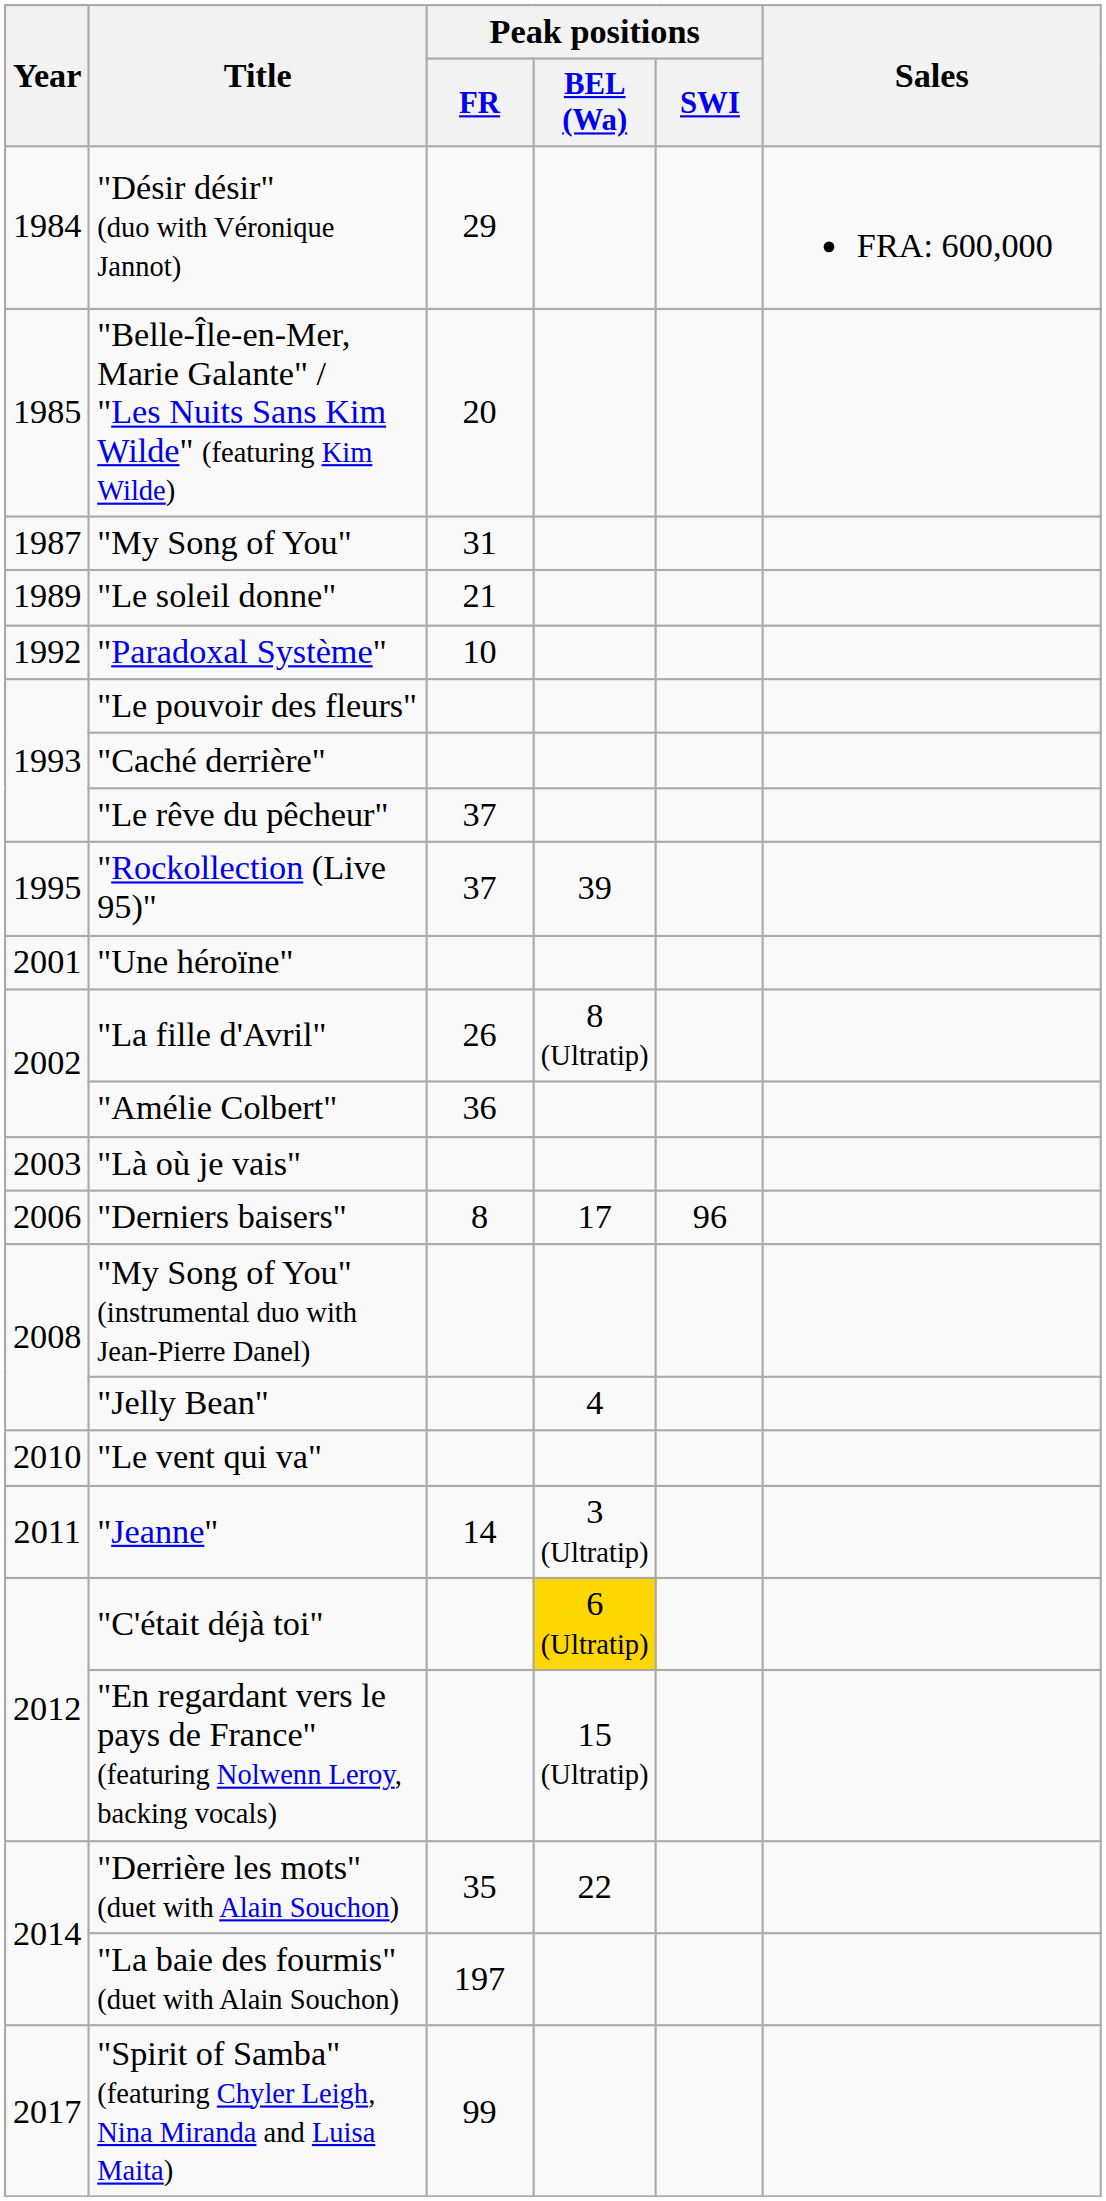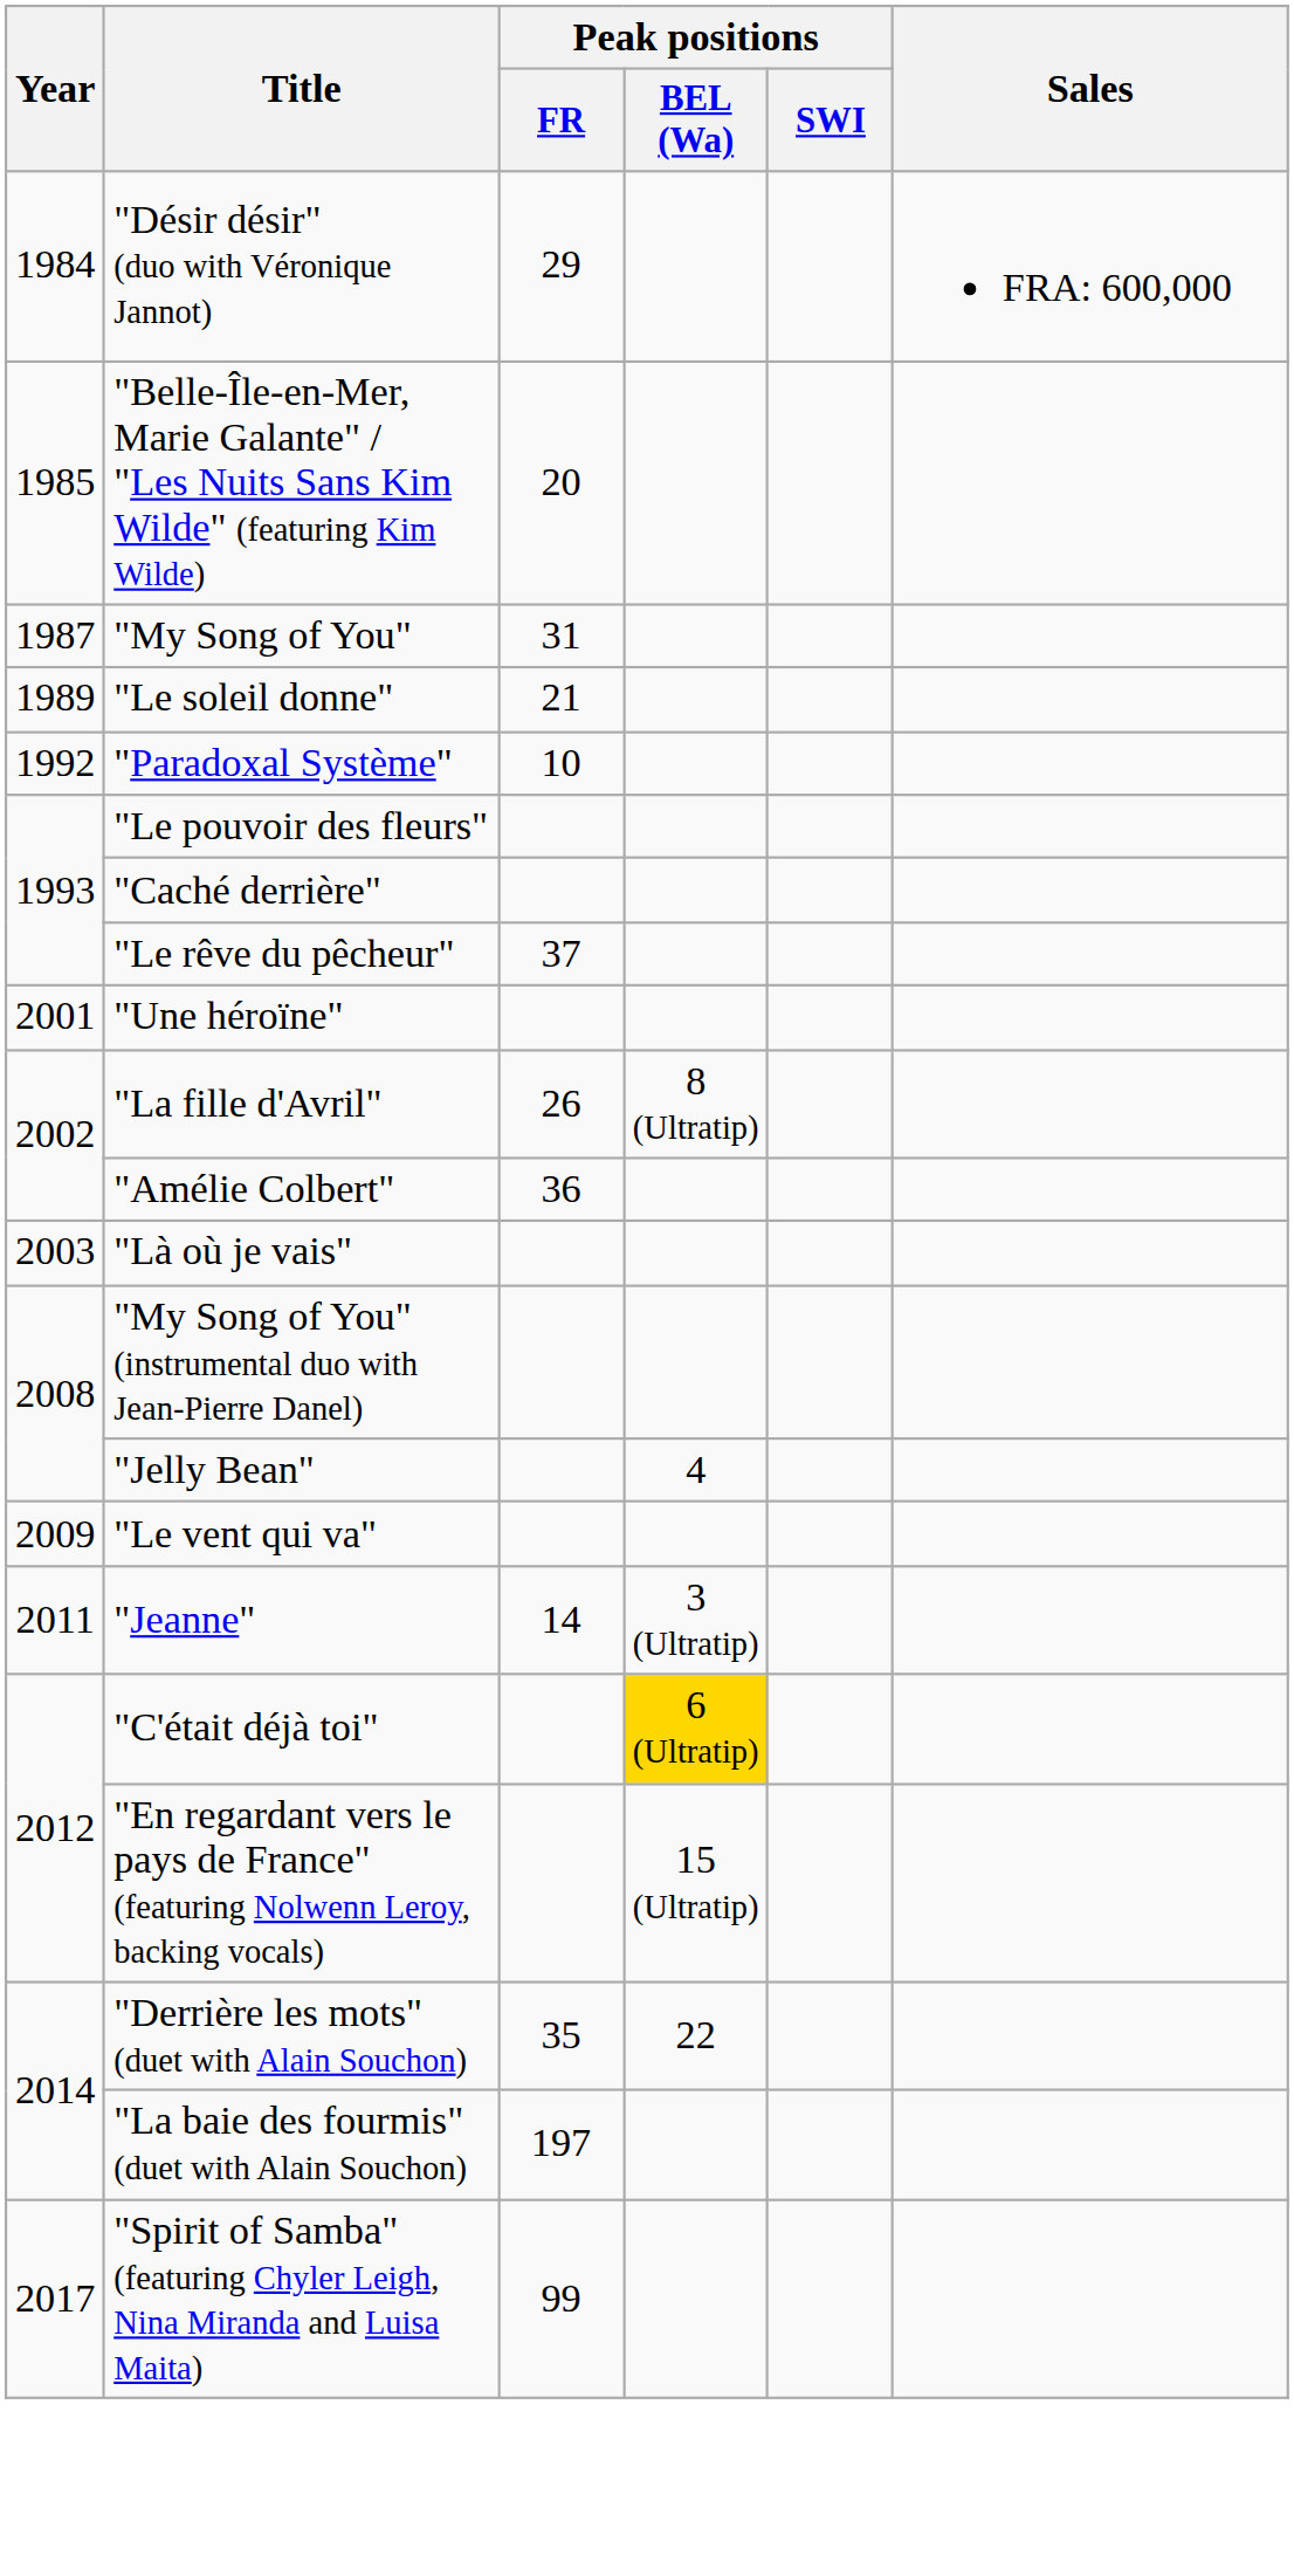 <table class="wikitable">
 <tr>
 <th rowspan="2" style="text-align:center; width:10px;">Year</th>
 <th rowspan="2" style="text-align:center; width:150px;">Title</th>
 <th colspan="3" style="text-align:center; width:20px;">Peak positions</th>
 <th rowspan="2" style="text-align:center; width:150px;">Sales</th>
 </tr>
 <tr>
 <th scope="col" style="width:3em;font-size:90%;"><a href='#'>FR</a><br></th>
 <th scope="col" style="width:3em;font-size:90%;"><a href='#'>BEL <br>(Wa)</a><br></th>
 <th scope="col" style="width:3em;font-size:90%;"><a href='#'>SWI</a><br></th>
 </tr>
 <tr>
 <td style="text-align:center;">1984</td>
 <td>"Désir désir" <br><small>(duo with Véronique Jannot)</small></td>
 <td style="text-align:center;">29</td>
 <td style="text-align:center;"></td>
 <td style="text-align:center;"></td>
 <td><br><ul><li>FRA: 600,000</li></ul></td>
 </tr>
 <tr>
 <td style="text-align:center;">1985</td>
 <td>"Belle-Île-en-Mer, Marie Galante" /<br> "<a href='#'>Les Nuits Sans Kim Wilde</a>" <small>(featuring <a href='#'>Kim Wilde</a>)</small></td>
 <td style="text-align:center;">20</td>
 <td style="text-align:center;"></td>
 <td style="text-align:center;"></td>
 <td></td>
 </tr>
 <tr>
 <td style="text-align:center;">1987</td>
 <td>"My Song of You"</td>
 <td style="text-align:center;">31</td>
 <td style="text-align:center;"></td>
 <td style="text-align:center;"></td>
 <td></td>
 </tr>
 <tr>
 <td style="text-align:center;">1989</td>
 <td>"Le soleil donne"</td>
 <td style="text-align:center;">21</td>
 <td style="text-align:center;"></td>
 <td style="text-align:center;"></td>
 <td></td>
 </tr>
 <tr>
 <td style="text-align:center;">1992</td>
 <td>"<a href='#'>Paradoxal Système</a>"</td>
 <td style="text-align:center;">10</td>
 <td style="text-align:center;"></td>
 <td style="text-align:center;"></td>
 <td></td>
 </tr>
 <tr>
 <td style="text-align:center;" rowspan=3>1993</td>
 <td>"Le pouvoir des fleurs"</td>
 <td style="text-align:center;"></td>
 <td style="text-align:center;"></td>
 <td style="text-align:center;"></td>
 <td></td>
 </tr>
 <tr>
 <td>"Caché derrière"</td>
 <td style="text-align:center;"></td>
 <td style="text-align:center;"></td>
 <td style="text-align:center;"></td>
 <td></td>
 </tr>
 <tr>
 <td>"Le rêve du pêcheur"</td>
 <td style="text-align:center;">37</td>
 <td style="text-align:center;"></td>
 <td style="text-align:center;"></td>
 <td></td>
 </tr>
 <tr>
-<td style="text-align:center;">1995</td>
-<td>"<a href='#'>Rockollection</a> (Live 95)"</td>
-<td style="text-align:center;">37</td>
-<td style="text-align:center;">39</td>
-<td style="text-align:center;"></td>
-<td></td>
-</tr>
-<tr>
 <td style="text-align:center;">2001</td>
 <td>"Une héroïne"</td>
 <td style="text-align:center;"></td>
 <td style="text-align:center;"></td>
 <td style="text-align:center;"></td>
 <td></td>
 </tr>
 <tr>
 <td style="text-align:center;" rowspan=2>2002</td>
 <td>"La fille d'Avril"</td>
 <td style="text-align:center;">26</td>
 <td style="text-align:center;">8<br><small>(Ultratip)</small></td>
 <td style="text-align:center;"></td>
 <td></td>
 </tr>
 <tr>
 <td>"Amélie Colbert"</td>
 <td style="text-align:center;">36</td>
 <td style="text-align:center;"></td>
 <td style="text-align:center;"></td>
 <td></td>
 </tr>
 <tr>
 <td style="text-align:center;">2003</td>
 <td>"Là où je vais"</td>
 <td style="text-align:center;"></td>
 <td style="text-align:center;"></td>
 <td style="text-align:center;"></td>
 <td></td>
 </tr>
 <tr>
-<td style="text-align:center;">2006</td>
-<td>"Derniers baisers"</td>
-<td style="text-align:center;">8</td>
-<td style="text-align:center;">17</td>
-<td style="text-align:center;">96</td>
-<td></td>
-</tr>
-<tr>
 <td style="text-align:center;" rowspan=2>2008</td>
 <td>"My Song of You" <br><small>(instrumental duo with Jean-Pierre Danel)</small></td>
 <td style="text-align:center;"></td>
 <td style="text-align:center;"></td>
 <td style="text-align:center;"></td>
 <td></td>
 </tr>
 <tr>
 <td>"Jelly Bean"</td>
 <td style="text-align:center;"></td>
 <td style="text-align:center;">4</td>
 <td style="text-align:center;"></td>
 <td></td>
 </tr>
 <tr>
-<td style="text-align:center;">2010</td>
+<td style="text-align:center;">2009</td>
 <td>"Le vent qui va"</td>
 <td style="text-align:center;"></td>
 <td style="text-align:center;"></td>
 <td style="text-align:center;"></td>
 <td></td>
 </tr>
 <tr>
 <td style="text-align:center;">2011</td>
 <td>"<a href='#'>Jeanne</a>"</td>
 <td style="text-align:center;">14</td>
 <td style="text-align:center;">3<br><small>(Ultratip)</small></td>
 <td style="text-align:center;"></td>
 <td></td>
 </tr>
 <tr>
 <td style="text-align:center;" rowspan=2>2012</td>
 <td>"C'était déjà toi"</td>
 <td style="text-align:center;"></td>
 <td style="background: gold; text-align:center;">6<br><small>(Ultratip)</small></td>
 <td style="text-align:center;"></td>
 <td></td>
 </tr>
 <tr>
 <td>"En regardant vers le pays de France"<br><small>(featuring <a href='#'>Nolwenn Leroy</a>, backing vocals)</small></td>
 <td style="text-align:center;"></td>
 <td style="text-align:center;">15<br><small>(Ultratip)</small></td>
 <td style="text-align:center;"></td>
 <td></td>
 </tr>
 <tr>
 <td style="text-align:center;" rowspan=2>2014</td>
 <td>"Derrière les mots" <br><small>(duet with <a href='#'>Alain Souchon</a>)</small></td>
 <td style="text-align:center;">35</td>
 <td style="text-align:center;">22</td>
 <td style="text-align:center;"></td>
 <td></td>
 </tr>
 <tr>
 <td>"La baie des fourmis" <br><small>(duet with Alain Souchon)</small></td>
 <td style="text-align:center;">197</td>
 <td style="text-align:center;"></td>
 <td style="text-align:center;"></td>
 <td></td>
 </tr>
 <tr>
 <td style="text-align:center;">2017</td>
 <td>"Spirit of Samba" <br><small>(featuring <a href='#'>Chyler Leigh</a>, <a href='#'>Nina Miranda</a> and <a href='#'>Luisa Maita</a>)</small></td>
 <td style="text-align:center;">99<br></td>
 <td style="text-align:center;"></td>
 <td style="text-align:center;"></td>
 <td></td>
 </tr>
 </table>
